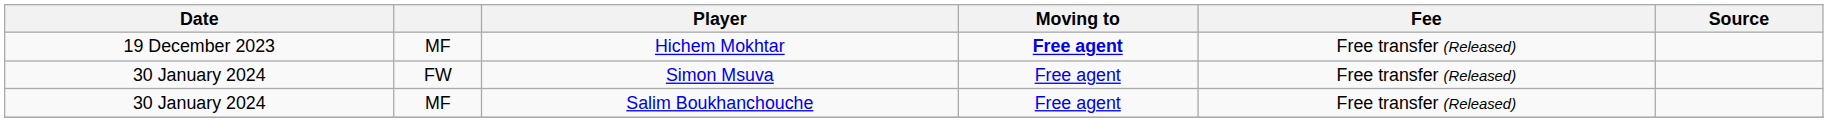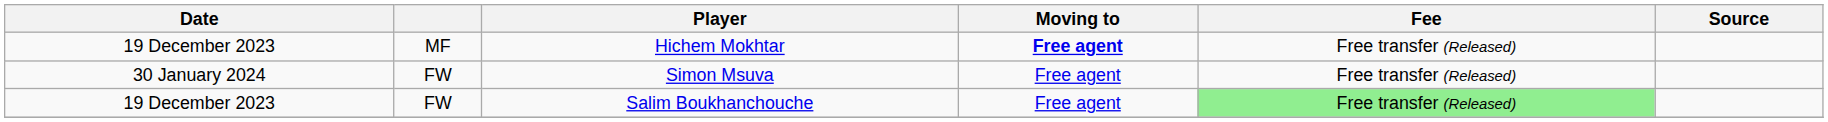 <table class="wikitable sortable" style="width:70%; text-align:center; font-size:85%; text-align:centre;">
 <tr>
 <th>Date</th>
 <th></th>
 <th>Player</th>
 <th>Moving to</th>
 <th>Fee</th>
 <th>Source</th>
 </tr>
 <tr>
 <td>19 December 2023</td>
 <td>MF</td>
 <td> <a href='#'>Hichem Mokhtar</a></td>
 <td><strong><a href='#'>Free agent</a></strong></td>
 <td>Free transfer <small><em>(Released)</em></small></td>
 <td></td>
 </tr>
 <tr>
 <td>30 January 2024</td>
 <td>FW</td>
 <td> <a href='#'>Simon Msuva</a></td>
 <td><a href='#'>Free agent</a></td>
 <td>Free transfer <small><em>(Released)</em></small></td>
 <td></td>
 </tr>
 <tr>
-<td>30 January 2024</td>
-<td>MF</td>
+<td>19 December 2023</td>
+<td>FW</td>
 <td> <a href='#'>Salim Boukhanchouche</a></td>
 <td><a href='#'>Free agent</a></td>
-<td>Free transfer <small><em>(Released)</em></small></td>
+<td style="background: lightgreen;">Free transfer <small><em>(Released)</em></small></td>
 <td></td>
 </tr>
 <tr>
 </tr>
 </table>
